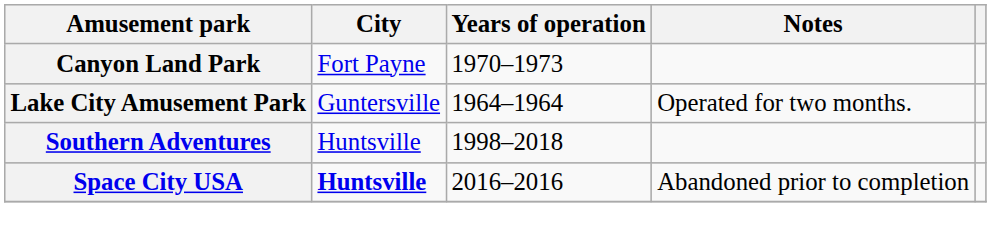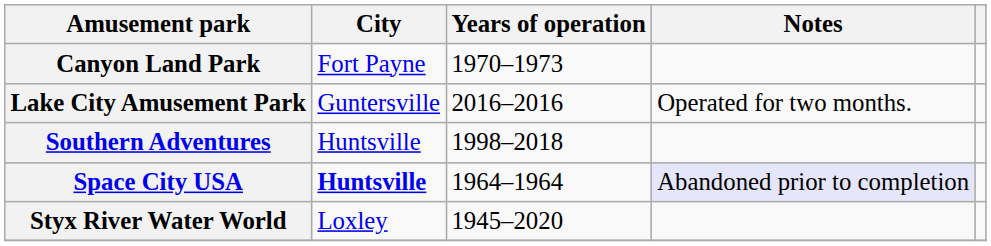 <table class="wikitable plainrowheaders sortable">
 <tr>
 <th scope="col">Amusement park</th>
 <th scope="col">City</th>
 <th scope="col">Years of operation</th>
 <th scope="col" class="unsortable">Notes</th>
 <th scope="col" class="unsortable"></th>
 </tr>
 <tr>
 <th scope="row">Canyon Land Park</th>
 <td><a href='#'>Fort Payne</a></td>
 <td>1970–1973</td>
 <td></td>
 <td style="text-align:center;"></td>
 </tr>
 <tr>
 <th scope="row">Lake City Amusement Park</th>
 <td><a href='#'>Guntersville</a></td>
-<td>1964–1964</td>
+<td>2016–2016</td>
 <td>Operated for two months.</td>
 <td style="text-align:center;"></td>
 </tr>
 <tr>
 <th scope="row"><a href='#'>Southern Adventures</a></th>
 <td><a href='#'>Huntsville</a></td>
 <td>1998–2018</td>
 <td></td>
 <td style="text-align:center;"></td>
 </tr>
 <tr>
 <th scope="row"><a href='#'>Space City USA</a></th>
 <td><strong><a href='#'>Huntsville</a></strong></td>
-<td>2016–2016</td>
-<td>Abandoned prior to completion</td>
+<td>1964–1964</td>
+<td style="background: lavender;">Abandoned prior to completion</td>
+<td style="text-align:center;"></td>
+</tr>
+<tr>
+<th scope="row">Styx River Water World</th>
+<td><a href='#'>Loxley</a></td>
+<td>1945–2020</td>
+<td></td>
 <td style="text-align:center;"></td>
 </tr>
 <tr>
 </tr>
 </table>
